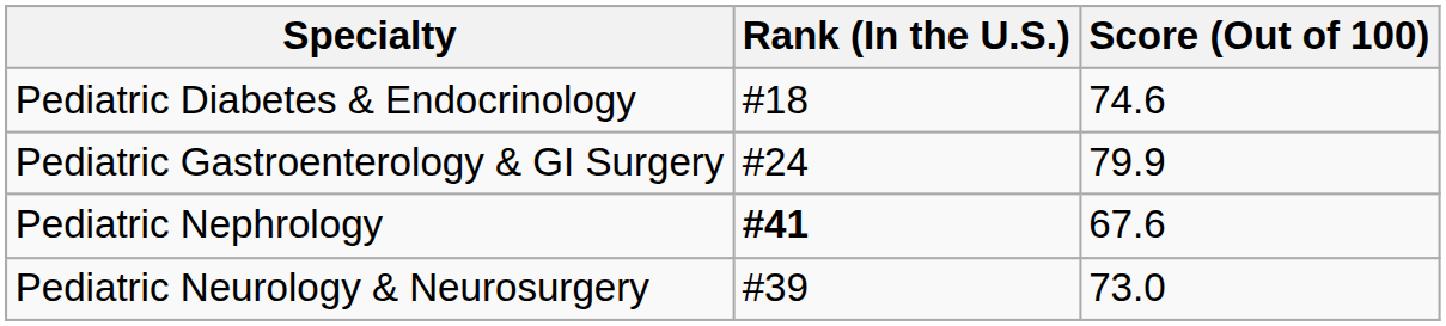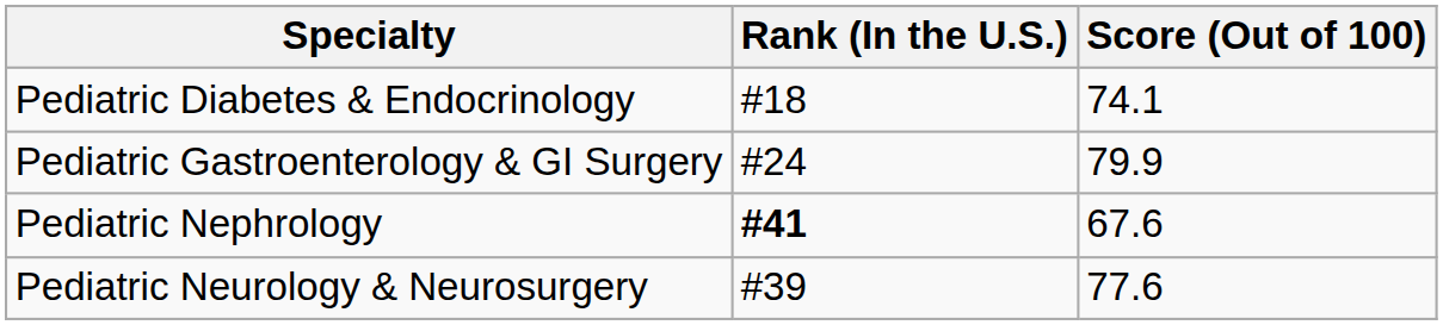 <table class="wikitable">
 <tr>
 <th>Specialty</th>
 <th>Rank (In the U.S.)</th>
 <th>Score (Out of 100)</th>
 </tr>
 <tr>
 <td>Pediatric Diabetes & Endocrinology</td>
 <td>#18</td>
-<td>74.6</td>
+<td>74.1</td>
 </tr>
 <tr>
 <td>Pediatric Gastroenterology & GI Surgery</td>
 <td>#24</td>
 <td>79.9</td>
 </tr>
 <tr>
 <td>Pediatric Nephrology</td>
 <td><strong>#41</strong></td>
 <td>67.6</td>
 </tr>
 <tr>
 <td>Pediatric Neurology & Neurosurgery</td>
 <td>#39</td>
-<td>73.0</td>
+<td>77.6</td>
 </tr>
 </table>
